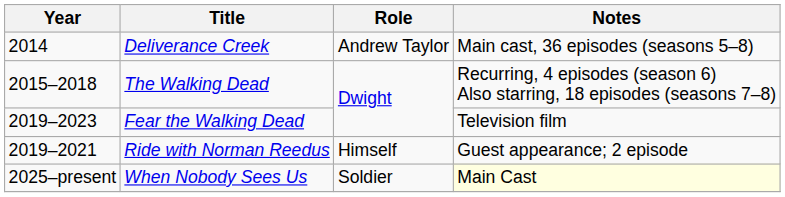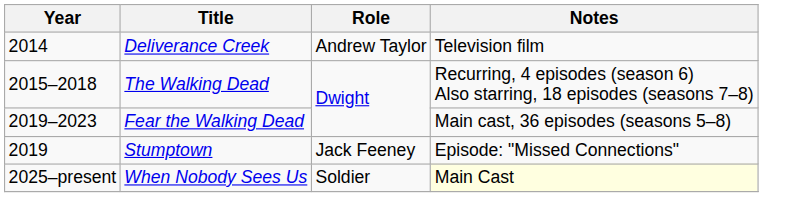 <table class="wikitable">
 <tr>
 <th>Year</th>
 <th>Title</th>
 <th>Role</th>
 <th>Notes</th>
 </tr>
 <tr>
 <td>2014</td>
 <td><em><a href='#'>Deliverance Creek</a></em></td>
 <td>Andrew Taylor</td>
-<td>Main cast, 36 episodes (seasons 5–8)</td>
+<td>Television film</td>
 </tr>
 <tr>
 <td>2015–2018</td>
 <td><em><a href='#'>The Walking Dead</a></em></td>
 <td rowspan=2><a href='#'>Dwight</a></td>
 <td>Recurring, 4 episodes (season 6)<br>Also starring, 18 episodes (seasons 7–8)</td>
 </tr>
 <tr>
 <td>2019–2023</td>
 <td><em><a href='#'>Fear the Walking Dead</a></em></td>
-<td>Television film</td>
+<td>Main cast, 36 episodes (seasons 5–8)</td>
 </tr>
 <tr>
-<td>2019–2021</td>
-<td><em><a href='#'>Ride with Norman Reedus</a></em></td>
-<td>Himself</td>
-<td>Guest appearance; 2 episode</td>
+<td>2019</td>
+<td><em><a href='#'>Stumptown</a></em></td>
+<td>Jack Feeney</td>
+<td>Episode: "Missed Connections"</td>
 </tr>
 <tr>
 <td>2025–present</td>
 <td><em><a href='#'>When Nobody Sees Us</a></em></td>
 <td>Soldier</td>
 <td style="background: lightyellow;">Main Cast</td>
 </tr>
 <tr>
 </tr>
 </table>
